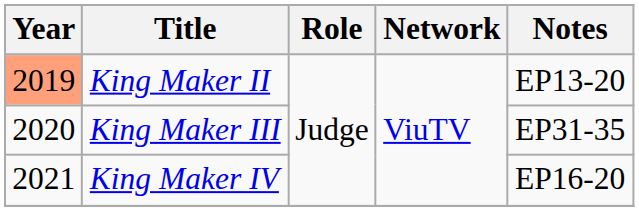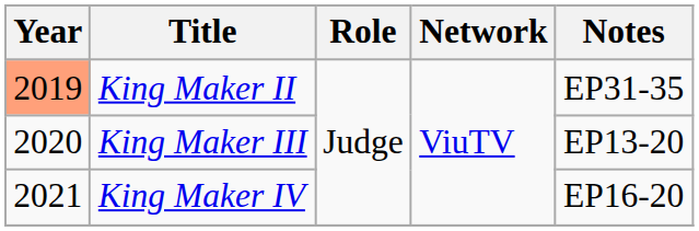 <table class="wikitable plainrowheaders">
 <tr>
 <th scope="col">Year</th>
 <th scope="col">Title</th>
 <th scope="col">Role</th>
 <th scope="col">Network</th>
 <th scope="col">Notes</th>
 </tr>
 <tr>
 <td style="background: lightsalmon;">2019</td>
 <td><em><a href='#'>King Maker II</a></em></td>
 <td rowspan="3">Judge</td>
 <td rowspan="3"><a href='#'>ViuTV</a></td>
-<td>EP13-20</td>
+<td>EP31-35</td>
 </tr>
 <tr>
 <td>2020</td>
 <td><em><a href='#'>King Maker III</a></em></td>
-<td>EP31-35</td>
+<td>EP13-20</td>
 </tr>
 <tr>
 <td>2021</td>
 <td><em><a href='#'>King Maker IV</a></em></td>
 <td>EP16-20</td>
 </tr>
 <tr>
 </tr>
 </table>
